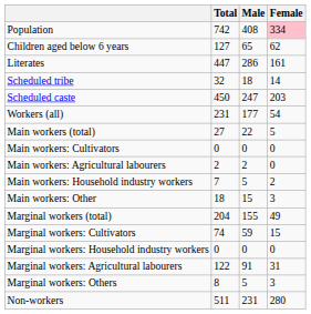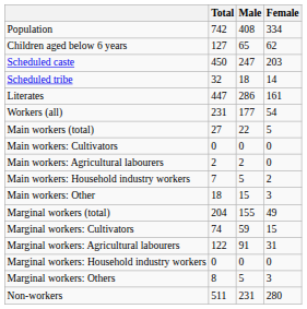 <table class="wikitable sortable">
 <tr>
 <th></th>
 <th>Total</th>
 <th>Male</th>
 <th>Female</th>
 </tr>
 <tr>
 <td>Population</td>
 <td>742</td>
 <td>408</td>
-<td style="background: pink;">334</td>
+<td>334</td>
 </tr>
 <tr>
 <td>Children aged below 6 years</td>
 <td>127</td>
 <td>65</td>
 <td>62</td>
 </tr>
 <tr>
-<td>Literates</td>
-<td>447</td>
-<td>286</td>
-<td>161</td>
+<td><a href='#'>Scheduled caste</a></td>
+<td>450</td>
+<td>247</td>
+<td>203</td>
 </tr>
 <tr>
 <td><a href='#'>Scheduled tribe</a></td>
 <td>32</td>
 <td>18</td>
 <td>14</td>
 </tr>
 <tr>
-<td><a href='#'>Scheduled caste</a></td>
-<td>450</td>
-<td>247</td>
-<td>203</td>
+<td>Literates</td>
+<td>447</td>
+<td>286</td>
+<td>161</td>
 </tr>
 <tr>
 <td>Workers (all)</td>
 <td>231</td>
 <td>177</td>
 <td>54</td>
 </tr>
 <tr>
 <td>Main workers (total)</td>
 <td>27</td>
 <td>22</td>
 <td>5</td>
 </tr>
 <tr>
 <td>Main workers: Cultivators</td>
 <td>0</td>
 <td>0</td>
 <td>0</td>
 </tr>
 <tr>
 <td>Main workers: Agricultural labourers</td>
 <td>2</td>
 <td>2</td>
 <td>0</td>
 </tr>
 <tr>
 <td>Main workers: Household industry workers</td>
 <td>7</td>
 <td>5</td>
 <td>2</td>
 </tr>
 <tr>
 <td>Main workers: Other</td>
 <td>18</td>
 <td>15</td>
 <td>3</td>
 </tr>
 <tr>
 <td>Marginal workers (total)</td>
 <td>204</td>
 <td>155</td>
 <td>49</td>
 </tr>
 <tr>
 <td>Marginal workers: Cultivators</td>
 <td>74</td>
 <td>59</td>
 <td>15</td>
 </tr>
 <tr>
+<td>Marginal workers: Agricultural labourers</td>
+<td>122</td>
+<td>91</td>
+<td>31</td>
+</tr>
+<tr>
 <td>Marginal workers: Household industry workers</td>
 <td>0</td>
 <td>0</td>
 <td>0</td>
-</tr>
-<tr>
-<td>Marginal workers: Agricultural labourers</td>
-<td>122</td>
-<td>91</td>
-<td>31</td>
 </tr>
 <tr>
 <td>Marginal workers: Others</td>
 <td>8</td>
 <td>5</td>
 <td>3</td>
 </tr>
 <tr>
 <td>Non-workers</td>
 <td>511</td>
 <td>231</td>
 <td>280</td>
 </tr>
 </table>
